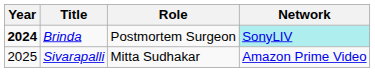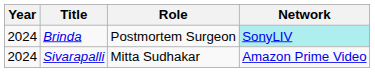 <table class="wikitable">
 <tr>
 <th>Year</th>
 <th>Title</th>
 <th>Role</th>
 <th>Network</th>
 </tr>
 <tr>
-<td><strong>2024</strong></td>
+<td>2024</td>
 <td><a href='#'><em>Brinda</em></a></td>
 <td>Postmortem Surgeon</td>
 <td style="background: paleturquoise;"><a href='#'>SonyLIV</a></td>
 </tr>
 <tr>
-<td>2025</td>
+<td>2024</td>
 <td><em><a href='#'>Sivarapalli</a></em></td>
 <td>Mitta Sudhakar</td>
 <td><a href='#'>Amazon Prime Video</a></td>
 </tr>
 </table>
